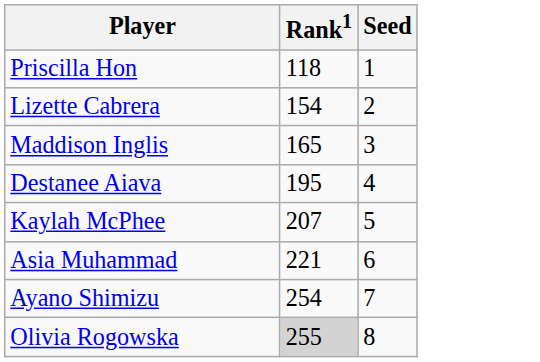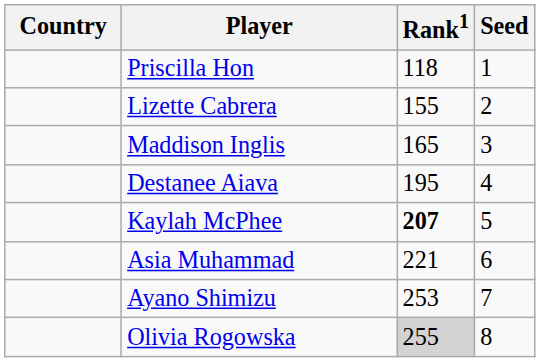 <table class="sortable wikitable">
 <tr>
+<th width="70">Country</th>
 <th width="175">Player</th>
 <th>Rank<sup>1</sup></th>
 <th>Seed</th>
 </tr>
 <tr>
+<td></td>
 <td><a href='#'>Priscilla Hon</a></td>
 <td>118</td>
 <td>1</td>
 </tr>
 <tr>
+<td></td>
 <td><a href='#'>Lizette Cabrera</a></td>
-<td>154</td>
+<td>155</td>
 <td>2</td>
 </tr>
 <tr>
+<td></td>
 <td><a href='#'>Maddison Inglis</a></td>
 <td>165</td>
 <td>3</td>
 </tr>
 <tr>
+<td></td>
 <td><a href='#'>Destanee Aiava</a></td>
 <td>195</td>
 <td>4</td>
 </tr>
 <tr>
+<td></td>
 <td><a href='#'>Kaylah McPhee</a></td>
-<td>207</td>
+<td><strong>207</strong></td>
 <td>5</td>
 </tr>
 <tr>
+<td></td>
 <td><a href='#'>Asia Muhammad</a></td>
 <td>221</td>
 <td>6</td>
 </tr>
 <tr>
+<td></td>
 <td><a href='#'>Ayano Shimizu</a></td>
-<td>254</td>
+<td>253</td>
 <td>7</td>
 </tr>
 <tr>
+<td></td>
 <td><a href='#'>Olivia Rogowska</a></td>
 <td style="background: lightgrey;">255</td>
 <td>8</td>
 </tr>
 </table>
